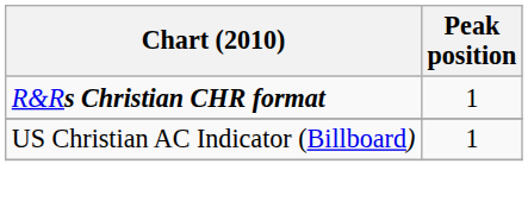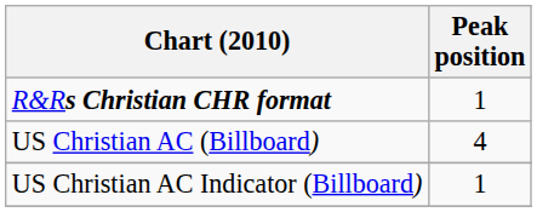 <table class="wikitable sortable plainrowheaders" style="text-align:center">
 <tr>
 <th scope="col">Chart (2010)</th>
 <th scope="col">Peak<br> position</th>
 </tr>
 <tr>
 <td align="left"><em><a href='#'>R&R</a><strong>s Christian CHR format</td>
 <td align="center">1</td>
+</tr>
+<tr>
+<td align="left">US <a href='#'>Christian AC</a> (</em><a href='#'>Billboard</a><em>)</td>
+<td>4</td>
 </tr>
 <tr>
 </tr>
 <tr>
 </tr>
 <tr>
 <td align="left">US Christian AC Indicator (</em><a href='#'>Billboard</a><em>)</td>
 <td align="center">1</td>
 </tr>
 <tr>
 </tr>
 </table>
